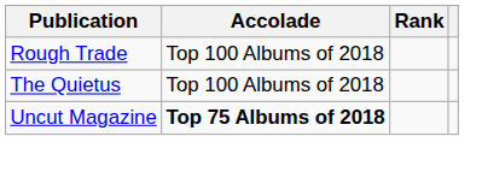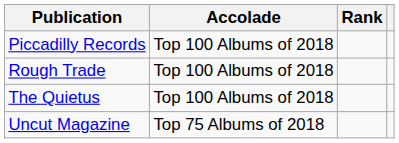 <table class="sortable wikitable">
 <tr>
 <th>Publication</th>
 <th>Accolade</th>
 <th>Rank</th>
 <th class="unsortable"></th>
+</tr>
+<tr>
+<td><a href='#'>Piccadilly Records</a></td>
+<td>Top 100 Albums of 2018</td>
+<td></td>
+<td></td>
 </tr>
 <tr>
 <td><a href='#'>Rough Trade</a></td>
 <td>Top 100 Albums of 2018</td>
 <td></td>
 <td></td>
 </tr>
 <tr>
 <td><a href='#'>The Quietus</a></td>
 <td>Top 100 Albums of 2018</td>
 <td></td>
 <td></td>
 </tr>
 <tr>
 <td><a href='#'>Uncut Magazine</a></td>
-<td><strong>Top 75 Albums of 2018</strong></td>
+<td>Top 75 Albums of 2018</td>
 <td></td>
 <td></td>
 </tr>
 </table>
